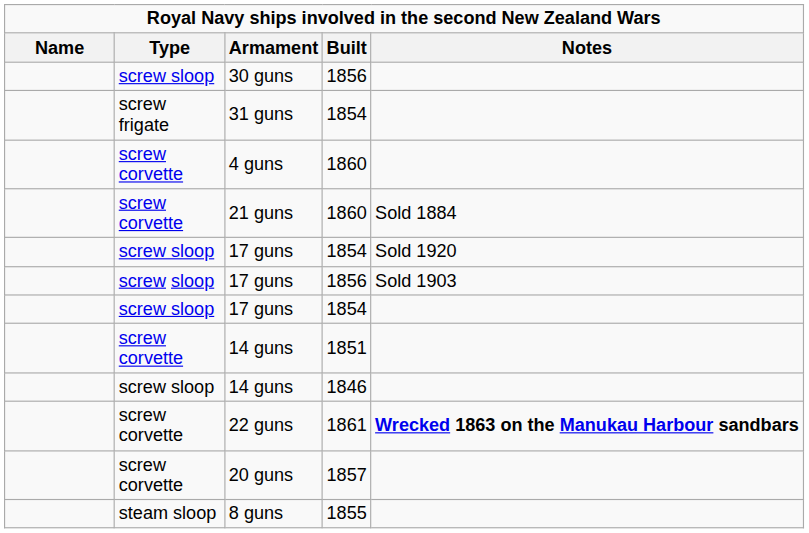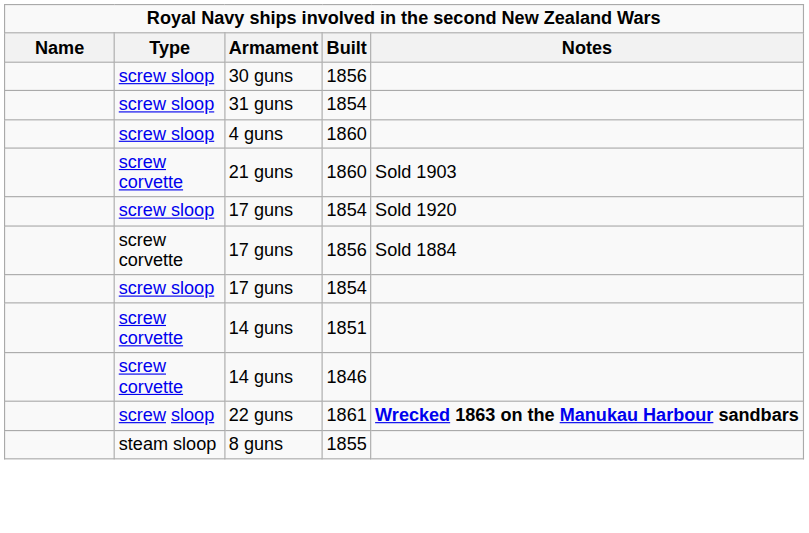 <table class="wikitable">
 <tr>
 <td colspan=5 align="center"><strong>Royal Navy ships involved in the second New Zealand Wars</strong></td>
 </tr>
 <tr>
 <th width="90">Name</th>
 <th width="90">Type</th>
 <th>Armament</th>
 <th>Built</th>
 <th>Notes</th>
 </tr>
 <tr>
 <td></td>
 <td><a href='#'>screw sloop</a></td>
 <td>30 guns</td>
 <td>1856</td>
 <td></td>
 </tr>
 <tr>
 <td></td>
-<td>screw frigate</td>
+<td><a href='#'>screw sloop</a></td>
 <td>31 guns</td>
 <td>1854</td>
 <td></td>
 </tr>
 <tr>
 <td></td>
-<td><a href='#'>screw corvette</a></td>
+<td><a href='#'>screw sloop</a></td>
 <td>4 guns</td>
 <td>1860</td>
 <td></td>
 </tr>
 <tr>
 <td></td>
 <td><a href='#'>screw corvette</a></td>
 <td>21 guns</td>
 <td>1860</td>
-<td>Sold 1884</td>
+<td>Sold 1903</td>
 </tr>
 <tr>
 <td></td>
 <td><a href='#'>screw sloop</a></td>
 <td>17 guns</td>
 <td>1854</td>
 <td>Sold 1920</td>
 </tr>
 <tr>
 <td></td>
-<td><a href='#'>screw</a> <a href='#'>sloop</a></td>
+<td>screw corvette</td>
 <td>17 guns</td>
 <td>1856</td>
-<td>Sold 1903</td>
+<td>Sold 1884</td>
 </tr>
 <tr>
 <td></td>
 <td><a href='#'>screw sloop</a></td>
 <td>17 guns</td>
 <td>1854</td>
 <td></td>
 </tr>
 <tr>
 <td></td>
 <td><a href='#'>screw corvette</a></td>
 <td>14 guns</td>
 <td>1851</td>
 <td></td>
 </tr>
 <tr>
 <td></td>
-<td>screw sloop</td>
+<td><a href='#'>screw corvette</a></td>
 <td>14 guns</td>
 <td>1846</td>
 <td></td>
 </tr>
 <tr>
 <td></td>
-<td>screw corvette</td>
+<td><a href='#'>screw</a> <a href='#'>sloop</a></td>
 <td>22 guns</td>
 <td>1861</td>
 <td><strong><a href='#'>Wrecked</a> 1863 on the <a href='#'>Manukau Harbour</a> sandbars</strong></td>
-</tr>
-<tr>
-<td></td>
-<td>screw corvette</td>
-<td>20 guns</td>
-<td>1857</td>
-<td></td>
 </tr>
 <tr>
 <td></td>
 <td>steam sloop</td>
 <td>8 guns</td>
 <td>1855</td>
 <td></td>
 </tr>
 </table>
